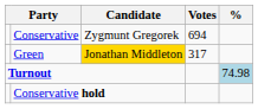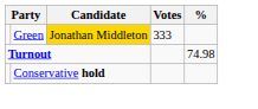 <table class="wikitable">
 <tr>
 <th colspan="2">Party</th>
 <th>Candidate</th>
 <th>Votes</th>
 <th>%</th>
 </tr>
 <tr>
 <td></td>
-<td><a href='#'>Conservative</a></td>
-<td>Zygmunt Gregorek</td>
-<td>694</td>
-<td></td>
-</tr>
-<tr>
-<td></td>
 <td><a href='#'>Green</a></td>
 <td style="background: gold;">Jonathan Middleton</td>
-<td>317</td>
+<td>333</td>
 <td></td>
 </tr>
 <tr>
 <td colspan="3"><strong><a href='#'>Turnout</a></strong></td>
 <td></td>
-<td style="background: lightblue;">74.98</td>
+<td>74.98</td>
 </tr>
 <tr>
 <td></td>
 <td colspan="2"><a href='#'>Conservative</a> <strong>hold</strong></td>
 <td></td>
 <td></td>
 </tr>
 </table>
